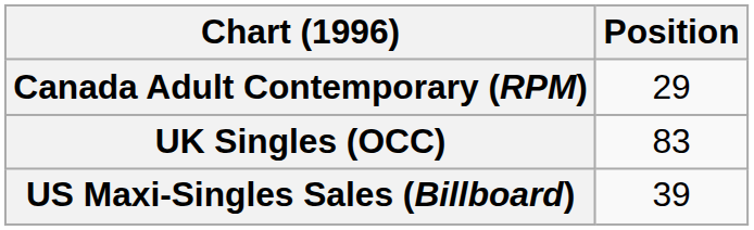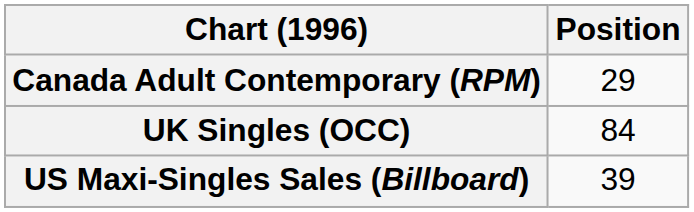 <table class="wikitable sortable plainrowheaders" style="text-align:center">
 <tr>
 <th>Chart (1996)</th>
 <th>Position</th>
 </tr>
 <tr>
 <th scope="row">Canada Adult Contemporary (<em>RPM</em>)</th>
 <td>29</td>
 </tr>
 <tr>
 <th scope="row">UK Singles (OCC)</th>
-<td>83</td>
+<td>84</td>
 </tr>
 <tr>
 <th scope="row">US Maxi-Singles Sales (<em>Billboard</em>)</th>
 <td>39</td>
 </tr>
 </table>
